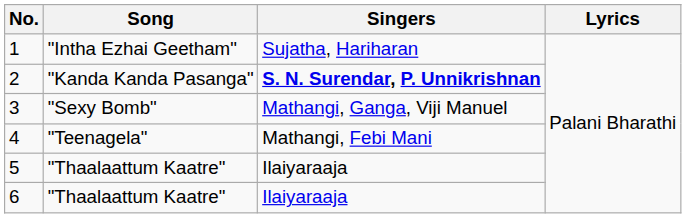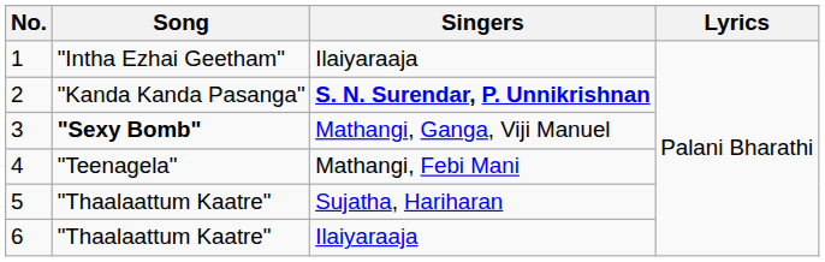 <table class="wikitable">
 <tr>
 <th>No.</th>
 <th>Song</th>
 <th>Singers</th>
 <th>Lyrics</th>
 </tr>
 <tr>
 <td>1</td>
 <td>"Intha Ezhai Geetham"</td>
-<td><a href='#'>Sujatha</a>, <a href='#'>Hariharan</a></td>
+<td>Ilaiyaraaja</td>
 <td rowspan=6>Palani Bharathi</td>
 </tr>
 <tr>
 <td>2</td>
 <td>"Kanda Kanda Pasanga"</td>
 <td><strong><a href='#'>S. N. Surendar</a>, <a href='#'>P. Unnikrishnan</a></strong></td>
 </tr>
 <tr>
 <td>3</td>
-<td>"Sexy Bomb"</td>
+<td><strong>"Sexy Bomb"</strong></td>
 <td><a href='#'>Mathangi</a>, <a href='#'>Ganga</a>, Viji Manuel</td>
 </tr>
 <tr>
 <td>4</td>
 <td>"Teenagela"</td>
 <td>Mathangi, <a href='#'>Febi Mani</a></td>
 </tr>
 <tr>
 <td>5</td>
 <td>"Thaalaattum Kaatre"</td>
-<td>Ilaiyaraaja</td>
+<td><a href='#'>Sujatha</a>, <a href='#'>Hariharan</a></td>
 </tr>
 <tr>
 <td>6</td>
 <td>"Thaalaattum Kaatre"</td>
 <td><a href='#'>Ilaiyaraaja</a></td>
 </tr>
 </table>
